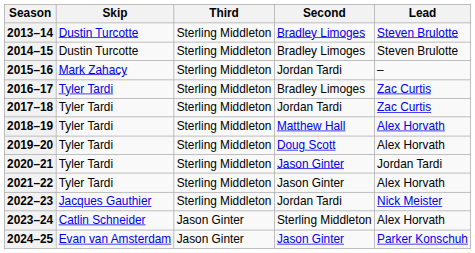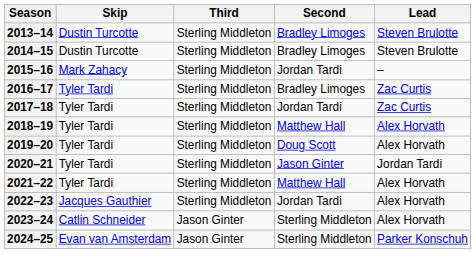 <table class="wikitable">
 <tr>
 <th scope="col">Season</th>
 <th scope="col">Skip</th>
 <th scope="col">Third</th>
 <th scope="col">Second</th>
 <th scope="col">Lead</th>
 </tr>
 <tr>
 <th scope="row">2013–14</th>
 <td><a href='#'>Dustin Turcotte</a></td>
 <td>Sterling Middleton</td>
 <td><a href='#'>Bradley Limoges</a></td>
 <td><a href='#'>Steven Brulotte</a></td>
 </tr>
 <tr>
 <th scope="row">2014–15</th>
 <td>Dustin Turcotte</td>
 <td>Sterling Middleton</td>
 <td>Bradley Limoges</td>
 <td>Steven Brulotte</td>
 </tr>
 <tr>
 <th scope="row">2015–16</th>
 <td><a href='#'>Mark Zahacy</a></td>
 <td>Sterling Middleton</td>
 <td>Jordan Tardi</td>
 <td>–</td>
 </tr>
 <tr>
 <th scope="row">2016–17</th>
 <td><a href='#'>Tyler Tardi</a></td>
 <td>Sterling Middleton</td>
 <td>Bradley Limoges</td>
 <td><a href='#'>Zac Curtis</a></td>
 </tr>
 <tr>
 <th scope="row">2017–18</th>
 <td>Tyler Tardi</td>
 <td>Sterling Middleton</td>
 <td>Jordan Tardi</td>
 <td><a href='#'>Zac Curtis</a></td>
 </tr>
 <tr>
 <th scope="row">2018–19</th>
 <td>Tyler Tardi</td>
 <td>Sterling Middleton</td>
 <td><a href='#'>Matthew Hall</a></td>
 <td><a href='#'>Alex Horvath</a></td>
 </tr>
 <tr>
 <th scope="row">2019–20</th>
 <td>Tyler Tardi</td>
 <td>Sterling Middleton</td>
 <td><a href='#'>Doug Scott</a></td>
 <td>Alex Horvath</td>
 </tr>
 <tr>
 <th scope="row">2020–21</th>
 <td>Tyler Tardi</td>
 <td>Sterling Middleton</td>
 <td><a href='#'>Jason Ginter</a></td>
 <td>Jordan Tardi</td>
 </tr>
 <tr>
 <th scope="row">2021–22</th>
 <td>Tyler Tardi</td>
 <td>Sterling Middleton</td>
-<td>Jason Ginter</td>
+<td><a href='#'>Matthew Hall</a></td>
 <td>Alex Horvath</td>
 </tr>
 <tr>
 <th scope="row">2022–23</th>
 <td><a href='#'>Jacques Gauthier</a></td>
 <td>Sterling Middleton</td>
 <td>Jordan Tardi</td>
-<td><a href='#'>Nick Meister</a></td>
+<td>Alex Horvath</td>
 </tr>
 <tr>
 <th scope="row">2023–24</th>
 <td><a href='#'>Catlin Schneider</a></td>
 <td>Jason Ginter</td>
 <td>Sterling Middleton</td>
 <td>Alex Horvath</td>
 </tr>
 <tr>
 <th scope="row">2024–25</th>
 <td><a href='#'>Evan van Amsterdam</a></td>
 <td>Jason Ginter</td>
-<td><a href='#'>Jason Ginter</a></td>
+<td>Sterling Middleton</td>
 <td><a href='#'>Parker Konschuh</a></td>
 </tr>
 </table>
